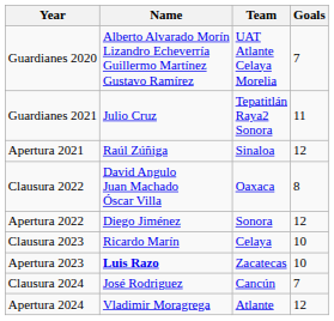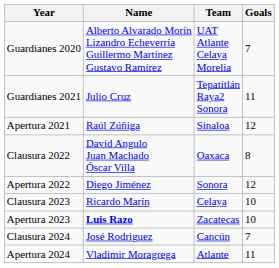 <table class="wikitable">
 <tr>
 <th>Year</th>
 <th>Name</th>
 <th>Team</th>
 <th>Goals</th>
 </tr>
 <tr>
 <td>Guardianes 2020</td>
 <td> <a href='#'>Alberto Alvarado Morín</a><br> <a href='#'>Lizandro Echeverría</a><br> <a href='#'>Guillermo Martínez</a><br> <a href='#'>Gustavo Ramírez</a></td>
 <td><a href='#'>UAT</a><br><a href='#'>Atlante</a><br><a href='#'>Celaya</a><br><a href='#'>Morelia</a></td>
 <td>7</td>
 </tr>
 <tr>
 <td>Guardianes 2021</td>
 <td> <a href='#'>Julio Cruz</a></td>
 <td><a href='#'>Tepatitlán</a><br><a href='#'>Raya2</a><br><a href='#'>Sonora</a></td>
 <td>11</td>
 </tr>
 <tr>
 <td>Apertura 2021</td>
 <td> <a href='#'>Raúl Zúñiga</a></td>
 <td><a href='#'>Sinaloa</a></td>
 <td>12</td>
 </tr>
 <tr>
 <td>Clausura 2022</td>
 <td> <a href='#'>David Angulo</a><br> <a href='#'>Juan Machado</a><br> <a href='#'>Óscar Villa</a></td>
 <td><a href='#'>Oaxaca</a></td>
 <td>8</td>
 </tr>
 <tr>
 <td>Apertura 2022</td>
 <td> <a href='#'>Diego Jiménez</a></td>
 <td><a href='#'>Sonora</a></td>
 <td>12</td>
 </tr>
 <tr>
 <td>Clausura 2023</td>
 <td> <a href='#'>Ricardo Marín</a></td>
 <td><a href='#'>Celaya</a></td>
 <td>10</td>
 </tr>
 <tr>
 <td>Apertura 2023</td>
 <td><strong> <a href='#'>Luis Razo</a></strong></td>
 <td><a href='#'>Zacatecas</a></td>
 <td>10</td>
 </tr>
 <tr>
 <td>Clausura 2024</td>
 <td> <a href='#'>José Rodriguez</a></td>
 <td><a href='#'>Cancún</a></td>
 <td>7</td>
 </tr>
 <tr>
 <td>Apertura 2024</td>
 <td> <a href='#'>Vladimir Moragrega</a></td>
 <td><a href='#'>Atlante</a></td>
-<td>12</td>
+<td>11</td>
 </tr>
 </table>
